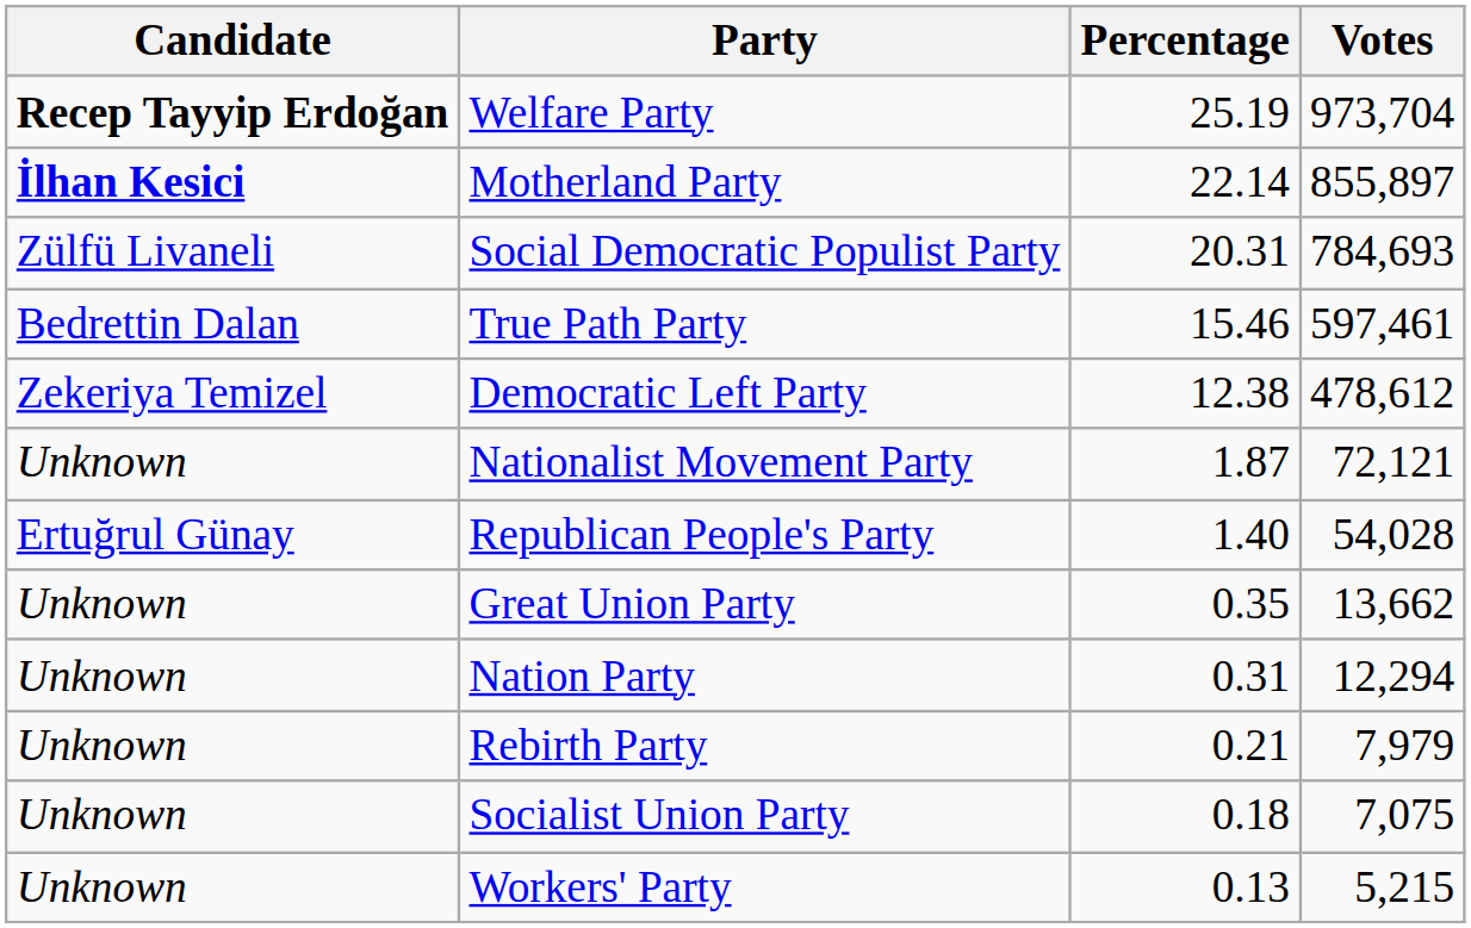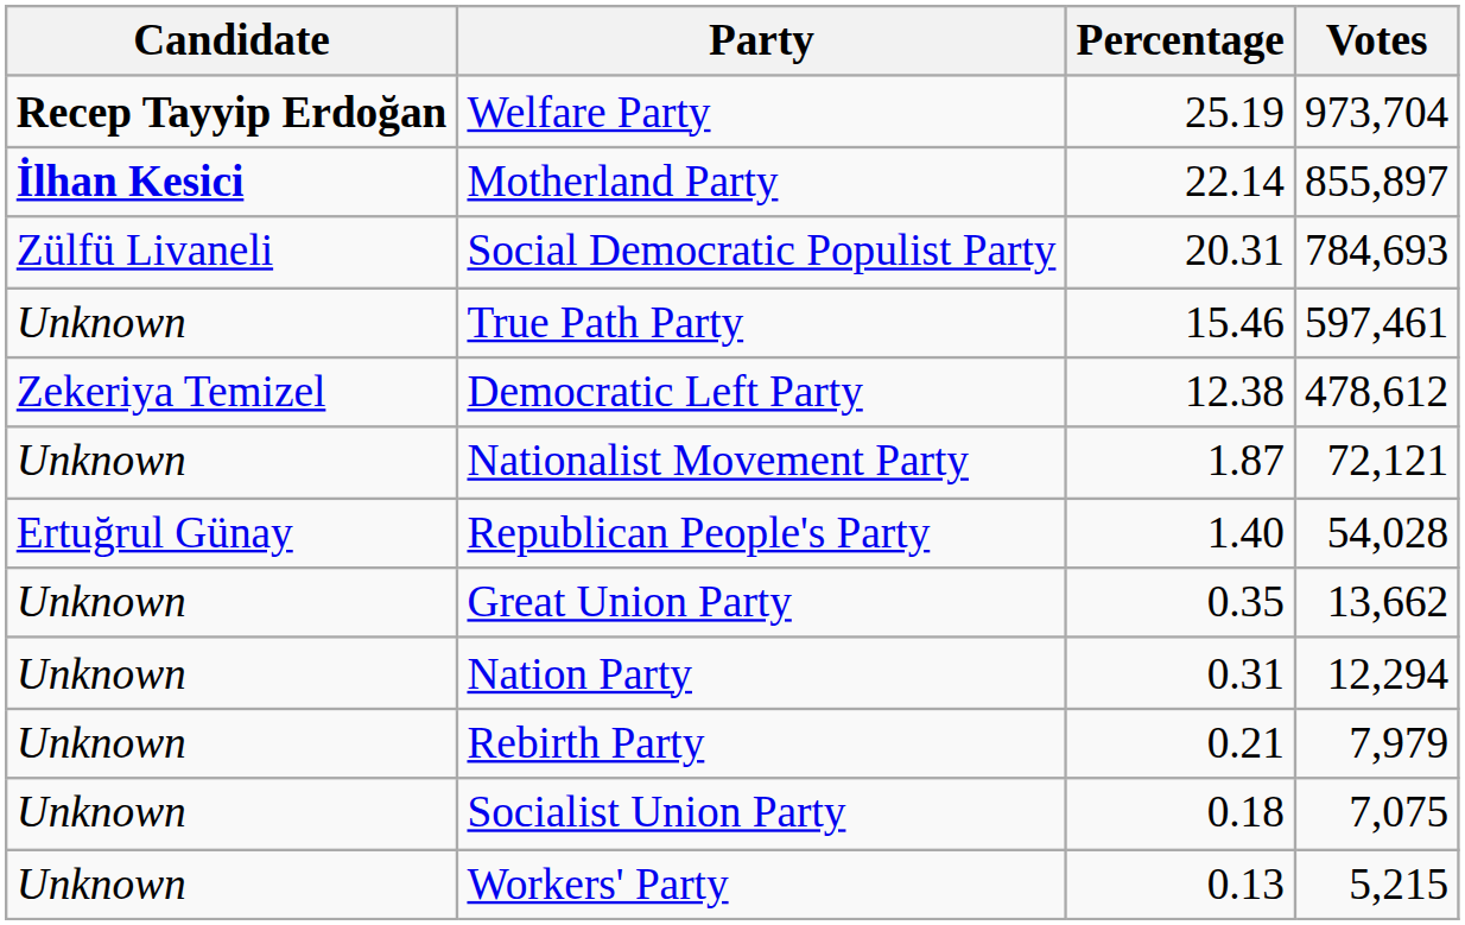 <table class="wikitable">
 <tr>
 <th>Candidate</th>
 <th>Party</th>
 <th>Percentage</th>
 <th>Votes</th>
 </tr>
 <tr>
 <td><strong>Recep Tayyip Erdoğan</strong></td>
 <td><a href='#'>Welfare Party</a></td>
 <td align="right">25.19</td>
 <td align="right">973,704</td>
 </tr>
 <tr>
 <td><strong><a href='#'>İlhan Kesici</a></strong></td>
 <td><a href='#'>Motherland Party</a></td>
 <td align="right">22.14</td>
 <td align="right">855,897</td>
 </tr>
 <tr>
 <td><a href='#'>Zülfü Livaneli</a></td>
 <td><a href='#'>Social Democratic Populist Party</a></td>
 <td align="right">20.31</td>
 <td align="right">784,693</td>
 </tr>
 <tr>
-<td><a href='#'>Bedrettin Dalan</a></td>
+<td><em>Unknown</em></td>
 <td><a href='#'>True Path Party</a></td>
 <td align="right">15.46</td>
 <td align="right">597,461</td>
 </tr>
 <tr>
 <td><a href='#'>Zekeriya Temizel</a></td>
 <td><a href='#'>Democratic Left Party</a></td>
 <td align="right">12.38</td>
 <td align="right">478,612</td>
 </tr>
 <tr>
 <td><em>Unknown</em></td>
 <td><a href='#'>Nationalist Movement Party</a></td>
 <td align="right">1.87</td>
 <td align="right">72,121</td>
 </tr>
 <tr>
 <td><a href='#'>Ertuğrul Günay</a></td>
 <td><a href='#'>Republican People's Party</a></td>
 <td align="right">1.40</td>
 <td align="right">54,028</td>
 </tr>
 <tr>
 <td><em>Unknown</em></td>
 <td><a href='#'>Great Union Party</a></td>
 <td align="right">0.35</td>
 <td align="right">13,662</td>
 </tr>
 <tr>
 <td><em>Unknown</em></td>
 <td><a href='#'>Nation Party</a></td>
 <td align="right">0.31</td>
 <td align="right">12,294</td>
 </tr>
 <tr>
 <td><em>Unknown</em></td>
 <td><a href='#'>Rebirth Party</a></td>
 <td align="right">0.21</td>
 <td align="right">7,979</td>
 </tr>
 <tr>
 <td><em>Unknown</em></td>
 <td><a href='#'>Socialist Union Party</a></td>
 <td align="right">0.18</td>
 <td align="right">7,075</td>
 </tr>
 <tr>
 <td><em>Unknown</em></td>
 <td><a href='#'>Workers' Party</a></td>
 <td align="right">0.13</td>
 <td align="right">5,215</td>
 </tr>
 </table>
